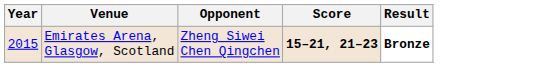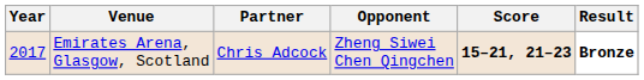 <table class="sortable wikitable" style="font-size: 90%;">
 <tr>
 <th>Year</th>
 <th>Venue</th>
+<th>Partner</th>
 <th>Opponent</th>
 <th>Score</th>
 <th>Result</th>
 </tr>
 <tr style="background:#F3E6D7">
-<td align="center"><a href='#'>2015</a></td>
+<td align="center"><a href='#'>2017</a></td>
 <td align="left"><a href='#'>Emirates Arena</a>,<br><a href='#'>Glasgow</a>, Scotland</td>
+<td align="left"> <a href='#'>Chris Adcock</a></td>
 <td align="left"> <a href='#'>Zheng Siwei</a><br> <a href='#'>Chen Qingchen</a></td>
 <td align="left"><strong>15–21, 21–23</strong></td>
 <td style="text-align:left; background:white"> <strong>Bronze</strong></td>
 </tr>
 </table>
